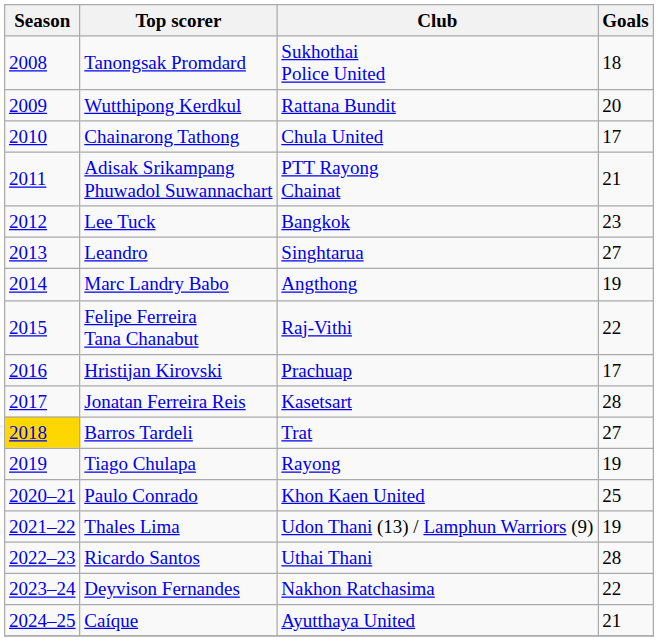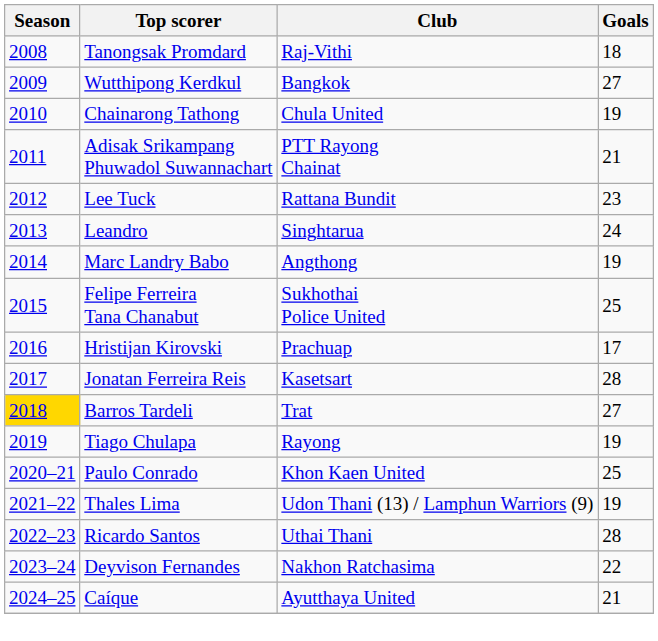 <table class="wikitable alternate" style="font-size: 95%">
 <tr>
 <th>Season</th>
 <th>Top scorer</th>
 <th>Club</th>
 <th>Goals</th>
 </tr>
 <tr>
 <td><a href='#'>2008</a></td>
 <td> <a href='#'>Tanongsak Promdard</a></td>
-<td><a href='#'>Sukhothai</a> <br> <a href='#'>Police United</a></td>
+<td><a href='#'>Raj-Vithi</a></td>
 <td>18</td>
 </tr>
 <tr>
 <td><a href='#'>2009</a></td>
 <td> <a href='#'>Wutthipong Kerdkul</a></td>
-<td><a href='#'>Rattana Bundit</a></td>
-<td>20</td>
+<td><a href='#'>Bangkok</a></td>
+<td>27</td>
 </tr>
 <tr>
 <td><a href='#'>2010</a></td>
 <td> <a href='#'>Chainarong Tathong</a></td>
 <td><a href='#'>Chula United</a></td>
-<td>17</td>
+<td>19</td>
 </tr>
 <tr>
 <td><a href='#'>2011</a></td>
 <td> <a href='#'>Adisak Srikampang</a> <br>  <a href='#'>Phuwadol Suwannachart</a></td>
 <td><a href='#'>PTT Rayong</a> <br> <a href='#'>Chainat</a></td>
 <td>21</td>
 </tr>
 <tr>
 <td><a href='#'>2012</a></td>
 <td> <a href='#'>Lee Tuck</a></td>
-<td><a href='#'>Bangkok</a></td>
+<td><a href='#'>Rattana Bundit</a></td>
 <td>23</td>
 </tr>
 <tr>
 <td><a href='#'>2013</a></td>
 <td> <a href='#'>Leandro</a></td>
 <td><a href='#'>Singhtarua</a></td>
-<td>27</td>
+<td>24</td>
 </tr>
 <tr>
 <td><a href='#'>2014</a></td>
 <td> <a href='#'>Marc Landry Babo</a></td>
 <td><a href='#'>Angthong</a></td>
 <td>19</td>
 </tr>
 <tr>
 <td><a href='#'>2015</a></td>
 <td> <a href='#'>Felipe Ferreira</a> <br>  <a href='#'>Tana Chanabut</a></td>
-<td><a href='#'>Raj-Vithi</a></td>
-<td>22</td>
+<td><a href='#'>Sukhothai</a> <br> <a href='#'>Police United</a></td>
+<td>25</td>
 </tr>
 <tr>
 <td><a href='#'>2016</a></td>
 <td> <a href='#'>Hristijan Kirovski</a></td>
 <td><a href='#'>Prachuap</a></td>
 <td>17</td>
 </tr>
 <tr>
 <td><a href='#'>2017</a></td>
 <td> <a href='#'>Jonatan Ferreira Reis</a></td>
 <td><a href='#'>Kasetsart</a></td>
 <td>28</td>
 </tr>
 <tr>
 <td style="background: gold;"><a href='#'>2018</a></td>
 <td> <a href='#'>Barros Tardeli</a></td>
 <td><a href='#'>Trat</a></td>
 <td>27</td>
 </tr>
 <tr>
 <td><a href='#'>2019</a></td>
 <td> <a href='#'>Tiago Chulapa</a></td>
 <td><a href='#'>Rayong</a></td>
 <td>19</td>
 </tr>
 <tr>
 <td><a href='#'>2020–21</a></td>
 <td> <a href='#'>Paulo Conrado</a></td>
 <td><a href='#'>Khon Kaen United</a></td>
 <td>25</td>
 </tr>
 <tr>
 <td><a href='#'>2021–22</a></td>
 <td> <a href='#'>Thales Lima</a></td>
 <td><a href='#'>Udon Thani</a> (13) / <a href='#'>Lamphun Warriors</a> (9)</td>
 <td>19</td>
 </tr>
 <tr>
 <td><a href='#'>2022–23</a></td>
 <td> <a href='#'>Ricardo Santos</a></td>
 <td><a href='#'>Uthai Thani</a></td>
 <td>28</td>
 </tr>
 <tr>
 <td><a href='#'>2023–24</a></td>
 <td> <a href='#'>Deyvison Fernandes</a></td>
 <td><a href='#'>Nakhon Ratchasima</a></td>
 <td>22</td>
 </tr>
 <tr>
 <td><a href='#'>2024–25</a></td>
 <td> <a href='#'>Caíque</a></td>
 <td><a href='#'>Ayutthaya United</a></td>
 <td>21</td>
 </tr>
 <tr>
 </tr>
 </table>
